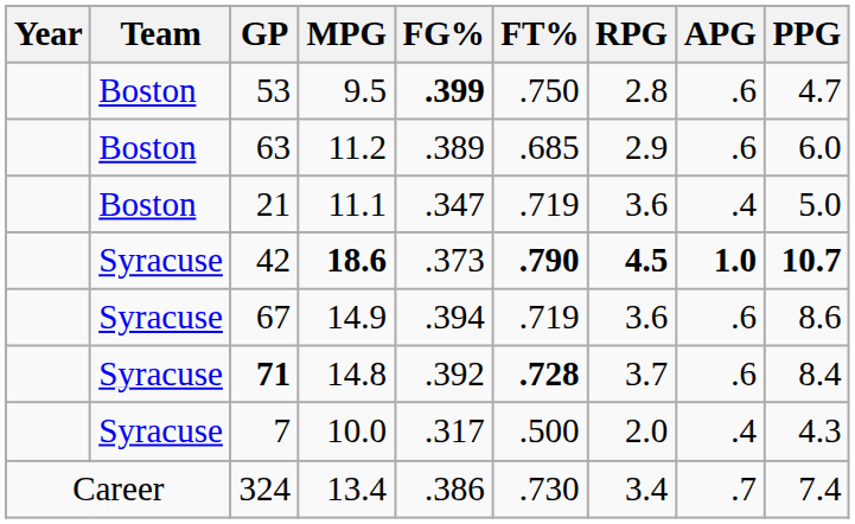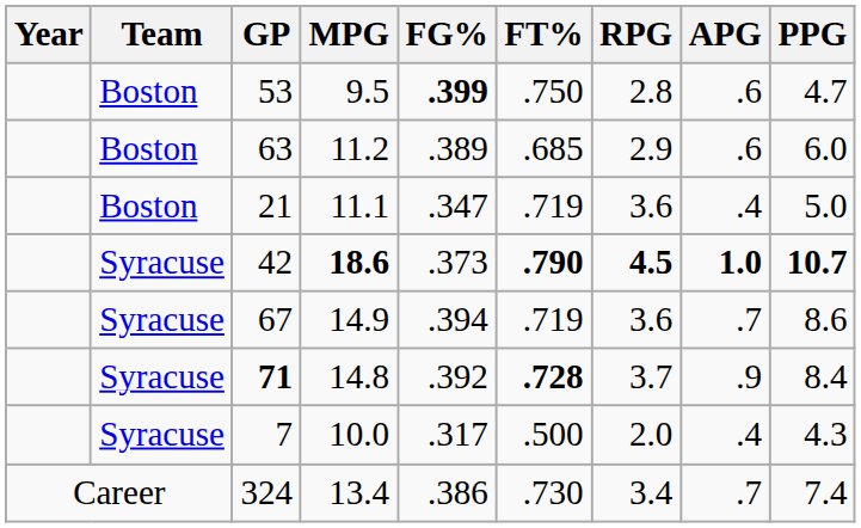 <table class="wikitable sortable" style="font-size:95%; text-align:right;">
 <tr>
 <th>Year</th>
 <th>Team</th>
 <th>GP</th>
 <th>MPG</th>
 <th>FG%</th>
 <th>FT%</th>
 <th>RPG</th>
 <th>APG</th>
 <th>PPG</th>
 </tr>
 <tr>
 <td style="text-align:left;"></td>
 <td style="text-align:left;"><a href='#'>Boston</a></td>
 <td>53</td>
 <td>9.5</td>
 <td><strong>.399</strong></td>
 <td>.750</td>
 <td>2.8</td>
 <td>.6</td>
 <td>4.7</td>
 </tr>
 <tr>
 <td style="text-align:left;"></td>
 <td style="text-align:left;"><a href='#'>Boston</a></td>
 <td>63</td>
 <td>11.2</td>
 <td>.389</td>
 <td>.685</td>
 <td>2.9</td>
 <td>.6</td>
 <td>6.0</td>
 </tr>
 <tr>
 <td style="text-align:left;"></td>
 <td style="text-align:left;"><a href='#'>Boston</a></td>
 <td>21</td>
 <td>11.1</td>
 <td>.347</td>
 <td>.719</td>
 <td>3.6</td>
 <td>.4</td>
 <td>5.0</td>
 </tr>
 <tr>
 <td style="text-align:left;"></td>
 <td style="text-align:left;"><a href='#'>Syracuse</a></td>
 <td>42</td>
 <td><strong>18.6</strong></td>
 <td>.373</td>
 <td><strong>.790</strong></td>
 <td><strong>4.5</strong></td>
 <td><strong>1.0</strong></td>
 <td><strong>10.7</strong></td>
 </tr>
 <tr>
 <td style="text-align:left;"></td>
 <td style="text-align:left;"><a href='#'>Syracuse</a></td>
 <td>67</td>
 <td>14.9</td>
 <td>.394</td>
 <td>.719</td>
 <td>3.6</td>
-<td>.6</td>
+<td>.7</td>
 <td>8.6</td>
 </tr>
 <tr>
 <td style="text-align:left;"></td>
 <td style="text-align:left;"><a href='#'>Syracuse</a></td>
 <td><strong>71</strong></td>
 <td>14.8</td>
 <td>.392</td>
 <td><strong>.728</strong></td>
 <td>3.7</td>
-<td>.6</td>
+<td>.9</td>
 <td>8.4</td>
 </tr>
 <tr>
 <td style="text-align:left;"></td>
 <td style="text-align:left;"><a href='#'>Syracuse</a></td>
 <td>7</td>
 <td>10.0</td>
 <td>.317</td>
 <td>.500</td>
 <td>2.0</td>
 <td>.4</td>
 <td>4.3</td>
 </tr>
 <tr>
 <td colspan="2" style="text-align:center;">Career</td>
 <td>324</td>
 <td>13.4</td>
 <td>.386</td>
 <td>.730</td>
 <td>3.4</td>
 <td>.7</td>
 <td>7.4</td>
 </tr>
 </table>
